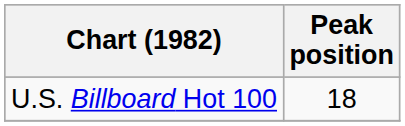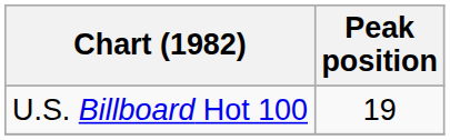 <table class="wikitable sortable">
 <tr>
 <th>Chart (1982)</th>
 <th>Peak<br>position</th>
 </tr>
 <tr>
 <td>U.S. <a href='#'><em>Billboard</em> Hot 100</a></td>
-<td style="text-align:center;">18</td>
+<td style="text-align:center;">19</td>
 </tr>
 <tr>
 </tr>
 </table>
